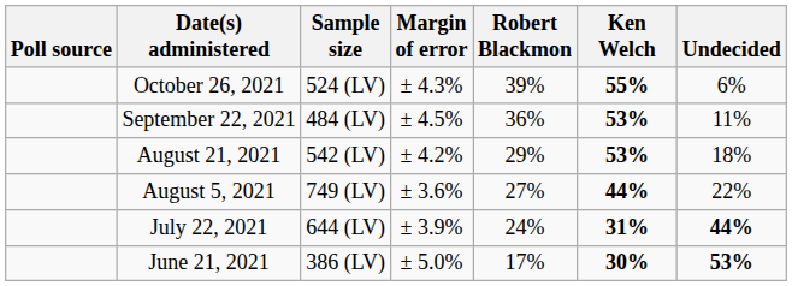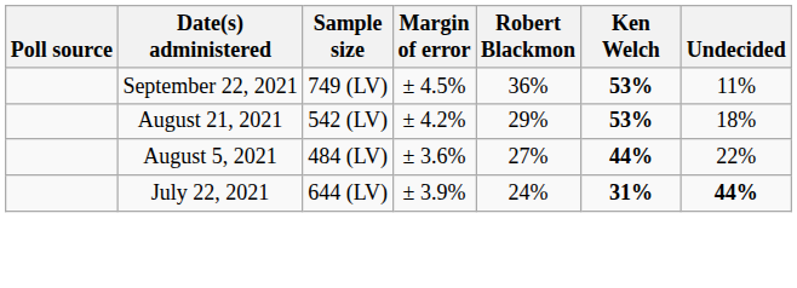 <table class="wikitable" style="font-size:90%;text-align:center;">
 <tr valign=bottom>
 <th>Poll source</th>
 <th>Date(s)<br>administered</th>
 <th>Sample<br>size</th>
 <th>Margin<br>of error</th>
 <th style="width:60px;">Robert<br>Blackmon</th>
 <th style="width:60px;">Ken<br>Welch</th>
 <th>Undecided</th>
 </tr>
 <tr>
 <td style="text-align:left;"></td>
-<td>October 26, 2021</td>
-<td>524 (LV)</td>
-<td>± 4.3%</td>
-<td>39%</td>
-<td><strong>55%</strong></td>
-<td>6%</td>
-</tr>
-<tr>
-<td style="text-align:left;"></td>
 <td>September 22, 2021</td>
-<td>484 (LV)</td>
+<td>749 (LV)</td>
 <td>± 4.5%</td>
 <td>36%</td>
 <td><strong>53%</strong></td>
 <td>11%</td>
 </tr>
 <tr>
 <td style="text-align:left;"></td>
 <td>August 21, 2021</td>
 <td>542 (LV)</td>
 <td>± 4.2%</td>
 <td>29%</td>
 <td><strong>53%</strong></td>
 <td>18%</td>
 </tr>
 <tr>
 <td style="text-align:left;"></td>
 <td>August 5, 2021</td>
-<td>749 (LV)</td>
+<td>484 (LV)</td>
 <td>± 3.6%</td>
 <td>27%</td>
 <td><strong>44%</strong></td>
 <td>22%</td>
 </tr>
 <tr>
 <td style="text-align:left;"></td>
 <td>July 22, 2021</td>
 <td>644 (LV)</td>
 <td>± 3.9%</td>
 <td>24%</td>
 <td><strong>31%</strong></td>
 <td><strong>44%</strong></td>
 </tr>
-<tr>
-<td style="text-align:left;"></td>
-<td>June 21, 2021</td>
-<td>386 (LV)</td>
-<td>± 5.0%</td>
-<td>17%</td>
-<td><strong>30%</strong></td>
-<td><strong>53%</strong></td>
-</tr>
 </table>
